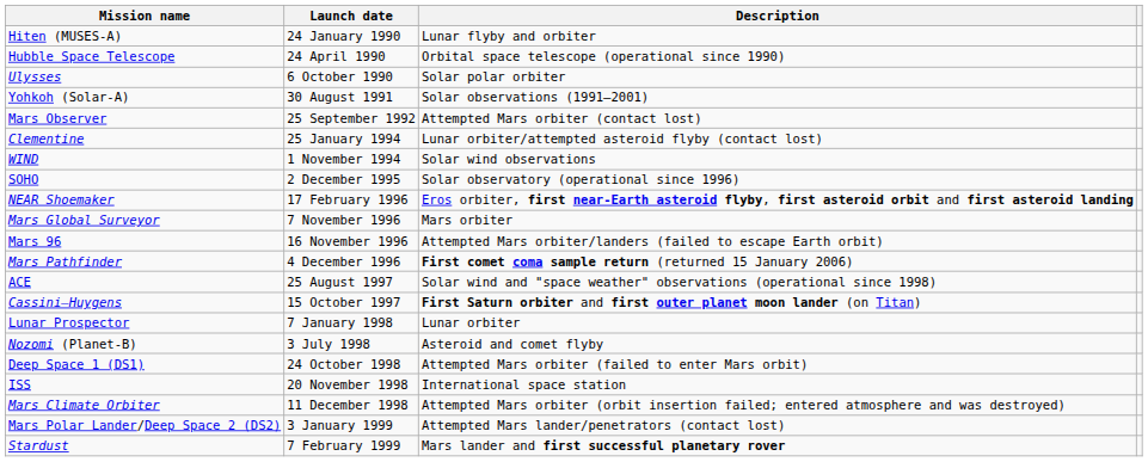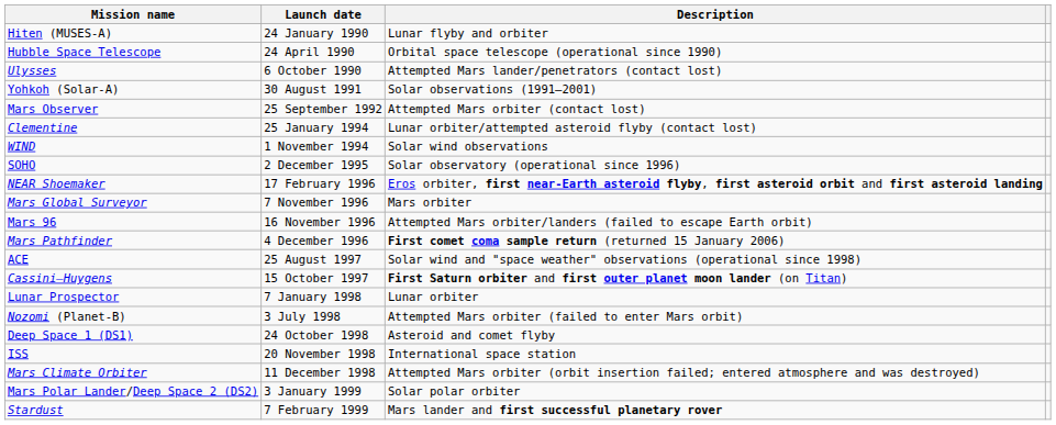 <table class="wikitable sticky-header">
 <tr>
 <th>Mission name</th>
 <th>Launch date</th>
 <th>Description</th>
 <th></th>
 </tr>
 <tr>
 <td> <a href='#'>Hiten</a> (MUSES-A)</td>
 <td>24 January 1990</td>
 <td>Lunar flyby and orbiter</td>
 <td></td>
 </tr>
 <tr>
 <td>  <a href='#'>Hubble Space Telescope</a></td>
 <td>24 April 1990</td>
 <td>Orbital space telescope (operational since 1990)</td>
 <td></td>
 </tr>
 <tr>
 <td>  <em><a href='#'>Ulysses</a></em></td>
 <td>6 October 1990</td>
-<td>Solar polar orbiter</td>
+<td>Attempted Mars lander/penetrators (contact lost)</td>
 <td></td>
 </tr>
 <tr>
 <td>   <a href='#'>Yohkoh</a> (Solar-A)</td>
 <td>30 August 1991</td>
 <td>Solar observations (1991–2001)</td>
 <td></td>
 </tr>
 <tr>
 <td> <a href='#'>Mars Observer</a></td>
 <td>25 September 1992</td>
 <td>Attempted Mars orbiter (contact lost)</td>
 <td></td>
 </tr>
 <tr>
 <td> <em><a href='#'>Clementine</a></em></td>
 <td>25 January 1994</td>
 <td>Lunar orbiter/attempted asteroid flyby (contact lost)</td>
 <td></td>
 </tr>
 <tr>
 <td> <em><a href='#'>WIND</a></em></td>
 <td>1 November 1994</td>
 <td>Solar wind observations</td>
 <td></td>
 </tr>
 <tr>
 <td>  <a href='#'>SOHO</a></td>
 <td>2 December 1995</td>
 <td>Solar observatory (operational since 1996)</td>
 <td></td>
 </tr>
 <tr>
 <td> <em><a href='#'>NEAR Shoemaker</a></em></td>
 <td>17 February 1996</td>
 <td><a href='#'>Eros</a> orbiter, <strong>first <a href='#'>near-Earth asteroid</a> flyby</strong>, <strong>first asteroid orbit</strong> and <strong>first asteroid landing</strong></td>
 <td></td>
 </tr>
 <tr>
 <td> <em><a href='#'>Mars Global Surveyor</a></em></td>
 <td>7 November 1996</td>
 <td>Mars orbiter</td>
 <td></td>
 </tr>
 <tr>
 <td> <a href='#'>Mars 96</a></td>
 <td>16 November 1996</td>
 <td>Attempted Mars orbiter/landers (failed to escape Earth orbit)</td>
 <td></td>
 </tr>
 <tr>
 <td> <em><a href='#'>Mars Pathfinder</a></em></td>
 <td>4 December 1996</td>
 <td><strong>First comet <a href='#'>coma</a> sample return</strong> (returned 15 January 2006)</td>
 <td></td>
 </tr>
 <tr>
 <td> <a href='#'>ACE</a></td>
 <td>25 August 1997</td>
 <td>Solar wind and "space weather" observations (operational since 1998)</td>
 <td></td>
 </tr>
 <tr>
 <td>   <em><a href='#'>Cassini–Huygens</a></em></td>
 <td>15 October 1997</td>
 <td><strong>First Saturn orbiter</strong> and <strong>first <a href='#'>outer planet</a> moon lander</strong> (on <a href='#'>Titan</a>)</td>
 <td></td>
 </tr>
 <tr>
 <td> <a href='#'>Lunar Prospector</a></td>
 <td>7 January 1998</td>
 <td>Lunar orbiter</td>
 <td></td>
 </tr>
 <tr>
 <td> <em><a href='#'>Nozomi</a></em> (Planet-B)</td>
 <td>3 July 1998</td>
-<td>Asteroid and comet flyby</td>
+<td>Attempted Mars orbiter (failed to enter Mars orbit)</td>
 <td></td>
 </tr>
 <tr>
 <td> <a href='#'>Deep Space 1 (DS1)</a></td>
 <td>24 October 1998</td>
-<td>Attempted Mars orbiter (failed to enter Mars orbit)</td>
+<td>Asteroid and comet flyby</td>
 <td></td>
 </tr>
 <tr>
 <td>     <a href='#'>ISS</a></td>
 <td>20 November 1998</td>
 <td>International space station</td>
 <td></td>
 </tr>
 <tr>
 <td> <em><a href='#'>Mars Climate Orbiter</a></em></td>
 <td>11 December 1998</td>
 <td>Attempted Mars orbiter (orbit insertion failed; entered atmosphere and was destroyed)</td>
 <td></td>
 </tr>
 <tr>
 <td> <a href='#'>Mars Polar Lander</a>/<a href='#'>Deep Space 2 (DS2)</a></td>
 <td>3 January 1999</td>
-<td>Attempted Mars lander/penetrators (contact lost)</td>
+<td>Solar polar orbiter</td>
 <td></td>
 </tr>
 <tr>
 <td> <em><a href='#'>Stardust</a></em></td>
 <td>7 February 1999</td>
 <td>Mars lander and <strong>first successful planetary rover</strong></td>
 <td></td>
 </tr>
 </table>
